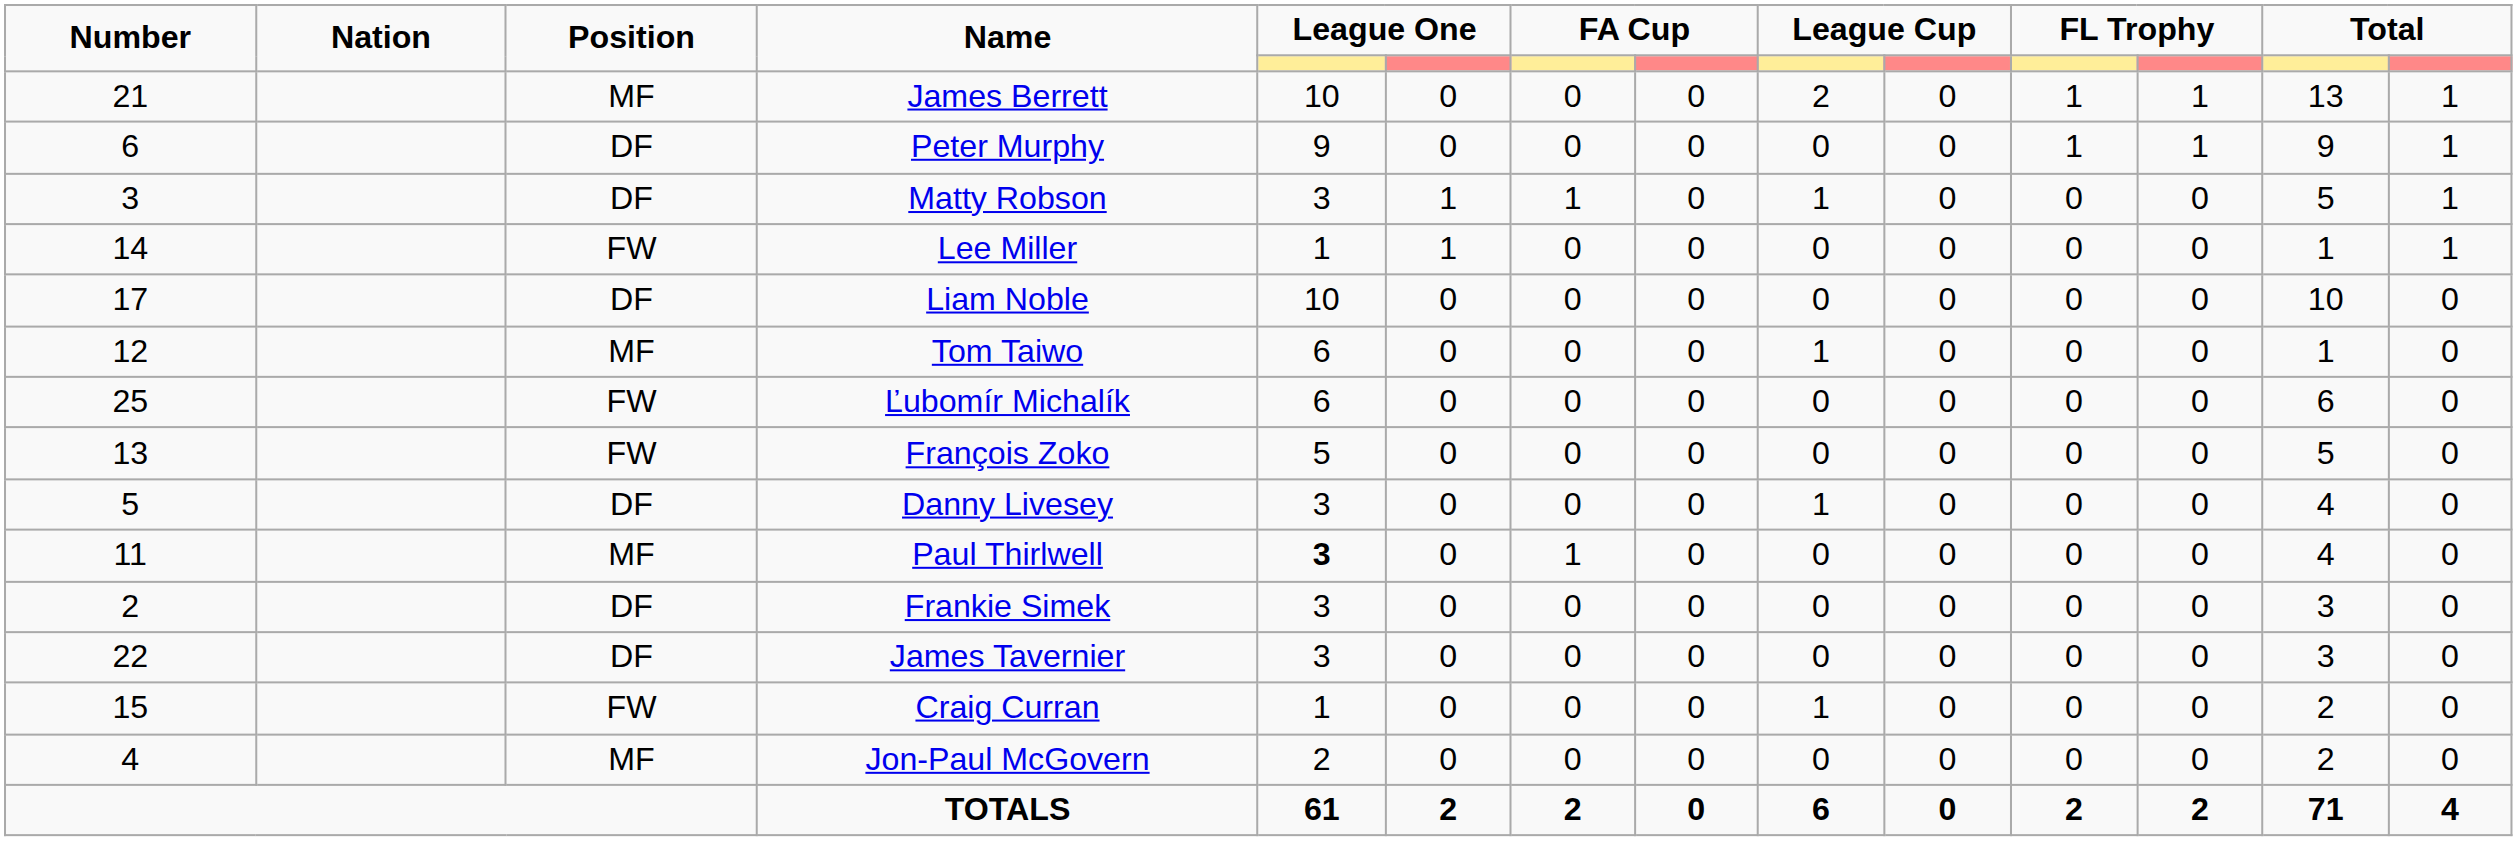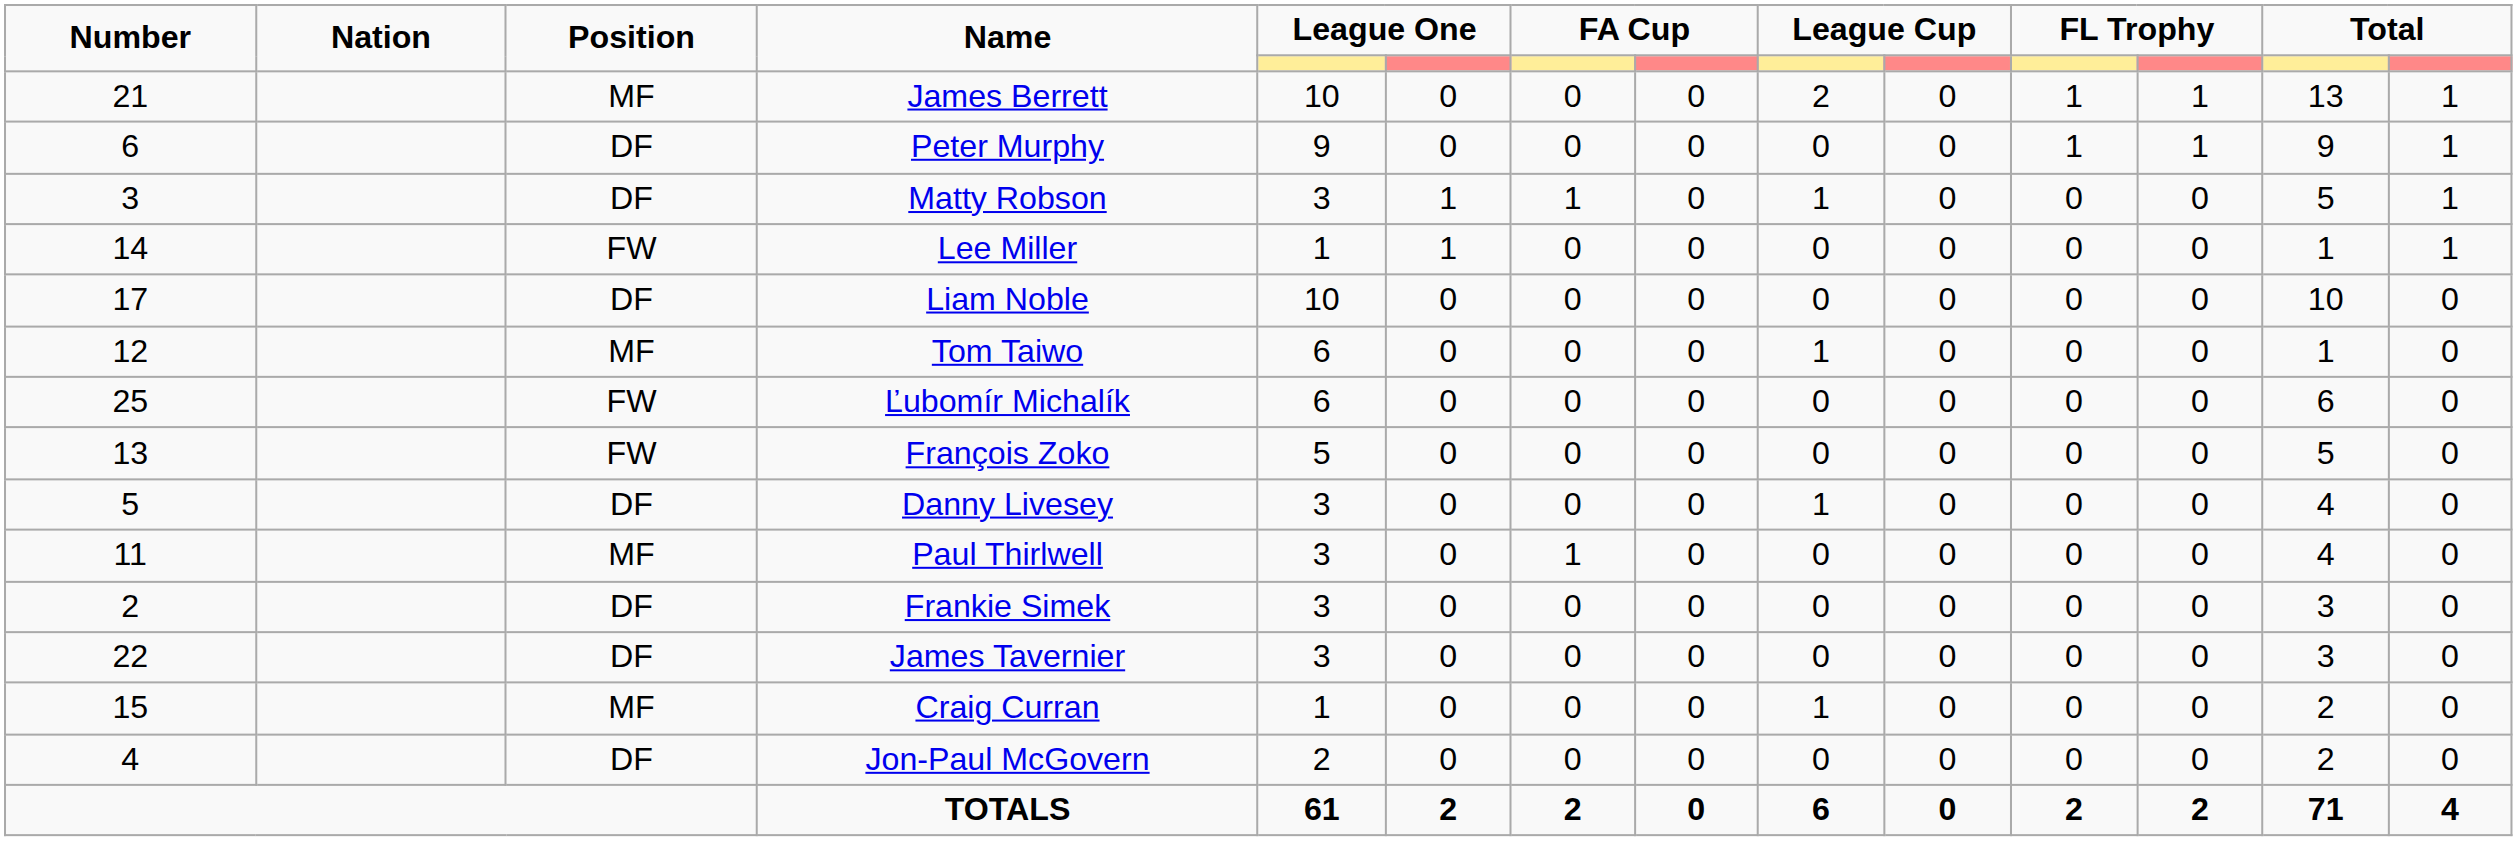 <table class="wikitable" style="text-align:center;">
 <tr style="text-align:center;">
 <td rowspan="2" style="width:10%; "><strong>Number</strong></td>
 <td rowspan="2" style="width:10%; "><strong>Nation</strong></td>
 <td rowspan="2" style="width:10%; "><strong>Position</strong></td>
 <td rowspan="2" style="width:20%; "><strong>Name</strong></td>
 <td colspan="2"><strong>League One</strong></td>
 <td colspan="2"><strong>FA Cup</strong></td>
 <td colspan="2"><strong>League Cup</strong></td>
 <td colspan="2"><strong>FL Trophy</strong></td>
 <td colspan="2"><strong>Total</strong></td>
 </tr>
 <tr>
 <th style="width:60px; background:#fe9;"></th>
 <th style="width:60px; background:#ff8888;"></th>
 <th style="width:60px; background:#fe9;"></th>
 <th style="width:60px; background:#ff8888;"></th>
 <th style="width:60px; background:#fe9;"></th>
 <th style="width:60px; background:#ff8888;"></th>
 <th style="width:60px; background:#fe9;"></th>
 <th style="width:60px; background:#ff8888;"></th>
 <th style="width:60px; background:#fe9;"></th>
 <th style="width:60px; background:#ff8888;"></th>
 </tr>
 <tr>
 <td>21</td>
 <td></td>
 <td>MF</td>
 <td><a href='#'>James Berrett</a></td>
 <td>10</td>
 <td>0</td>
 <td>0</td>
 <td>0</td>
 <td>2</td>
 <td>0</td>
 <td>1</td>
 <td>1</td>
 <td>13</td>
 <td>1</td>
 </tr>
 <tr>
 <td>6</td>
 <td></td>
 <td>DF</td>
 <td><a href='#'>Peter Murphy</a></td>
 <td>9</td>
 <td>0</td>
 <td>0</td>
 <td>0</td>
 <td>0</td>
 <td>0</td>
 <td>1</td>
 <td>1</td>
 <td>9</td>
 <td>1</td>
 </tr>
 <tr>
 <td>3</td>
 <td></td>
 <td>DF</td>
 <td><a href='#'>Matty Robson</a></td>
 <td>3</td>
 <td>1</td>
 <td>1</td>
 <td>0</td>
 <td>1</td>
 <td>0</td>
 <td>0</td>
 <td>0</td>
 <td>5</td>
 <td>1</td>
 </tr>
 <tr>
 <td>14</td>
 <td></td>
 <td>FW</td>
 <td><a href='#'>Lee Miller</a></td>
 <td>1</td>
 <td>1</td>
 <td>0</td>
 <td>0</td>
 <td>0</td>
 <td>0</td>
 <td>0</td>
 <td>0</td>
 <td>1</td>
 <td>1</td>
 </tr>
 <tr>
 <td>17</td>
 <td></td>
 <td>DF</td>
 <td><a href='#'>Liam Noble</a></td>
 <td>10</td>
 <td>0</td>
 <td>0</td>
 <td>0</td>
 <td>0</td>
 <td>0</td>
 <td>0</td>
 <td>0</td>
 <td>10</td>
 <td>0</td>
 </tr>
 <tr>
 <td>12</td>
 <td></td>
 <td>MF</td>
 <td><a href='#'>Tom Taiwo</a></td>
 <td>6</td>
 <td>0</td>
 <td>0</td>
 <td>0</td>
 <td>1</td>
 <td>0</td>
 <td>0</td>
 <td>0</td>
 <td>1</td>
 <td>0</td>
 </tr>
 <tr>
 <td>25</td>
 <td></td>
 <td>FW</td>
 <td><a href='#'>Ľubomír Michalík</a></td>
 <td>6</td>
 <td>0</td>
 <td>0</td>
 <td>0</td>
 <td>0</td>
 <td>0</td>
 <td>0</td>
 <td>0</td>
 <td>6</td>
 <td>0</td>
 </tr>
 <tr>
 <td>13</td>
 <td></td>
 <td>FW</td>
 <td><a href='#'>François Zoko</a></td>
 <td>5</td>
 <td>0</td>
 <td>0</td>
 <td>0</td>
 <td>0</td>
 <td>0</td>
 <td>0</td>
 <td>0</td>
 <td>5</td>
 <td>0</td>
 </tr>
 <tr>
 <td>5</td>
 <td></td>
 <td>DF</td>
 <td><a href='#'>Danny Livesey</a></td>
 <td>3</td>
 <td>0</td>
 <td>0</td>
 <td>0</td>
 <td>1</td>
 <td>0</td>
 <td>0</td>
 <td>0</td>
 <td>4</td>
 <td>0</td>
 </tr>
 <tr>
 <td>11</td>
 <td></td>
 <td>MF</td>
 <td><a href='#'>Paul Thirlwell</a></td>
-<td><strong>3</strong></td>
+<td>3</td>
 <td>0</td>
 <td>1</td>
 <td>0</td>
 <td>0</td>
 <td>0</td>
 <td>0</td>
 <td>0</td>
 <td>4</td>
 <td>0</td>
 </tr>
 <tr>
 <td>2</td>
 <td></td>
 <td>DF</td>
 <td><a href='#'>Frankie Simek</a></td>
 <td>3</td>
 <td>0</td>
 <td>0</td>
 <td>0</td>
 <td>0</td>
 <td>0</td>
 <td>0</td>
 <td>0</td>
 <td>3</td>
 <td>0</td>
 </tr>
 <tr>
 <td>22</td>
 <td></td>
 <td>DF</td>
 <td><a href='#'>James Tavernier</a></td>
 <td>3</td>
 <td>0</td>
 <td>0</td>
 <td>0</td>
 <td>0</td>
 <td>0</td>
 <td>0</td>
 <td>0</td>
 <td>3</td>
 <td>0</td>
 </tr>
 <tr>
 <td>15</td>
 <td></td>
-<td>FW</td>
+<td>MF</td>
 <td><a href='#'>Craig Curran</a></td>
 <td>1</td>
 <td>0</td>
 <td>0</td>
 <td>0</td>
 <td>1</td>
 <td>0</td>
 <td>0</td>
 <td>0</td>
 <td>2</td>
 <td>0</td>
 </tr>
 <tr>
 <td>4</td>
 <td></td>
-<td>MF</td>
+<td>DF</td>
 <td><a href='#'>Jon-Paul McGovern</a></td>
 <td>2</td>
 <td>0</td>
 <td>0</td>
 <td>0</td>
 <td>0</td>
 <td>0</td>
 <td>0</td>
 <td>0</td>
 <td>2</td>
 <td>0</td>
 </tr>
 <tr>
 <td colspan="3"></td>
 <td><strong>TOTALS</strong></td>
 <td><strong>61</strong></td>
 <td><strong>2</strong></td>
 <td><strong>2</strong></td>
 <td><strong>0</strong></td>
 <td><strong>6</strong></td>
 <td><strong>0</strong></td>
 <td><strong>2</strong></td>
 <td><strong>2</strong></td>
 <td><strong>71</strong></td>
 <td><strong>4</strong></td>
 </tr>
 </table>
